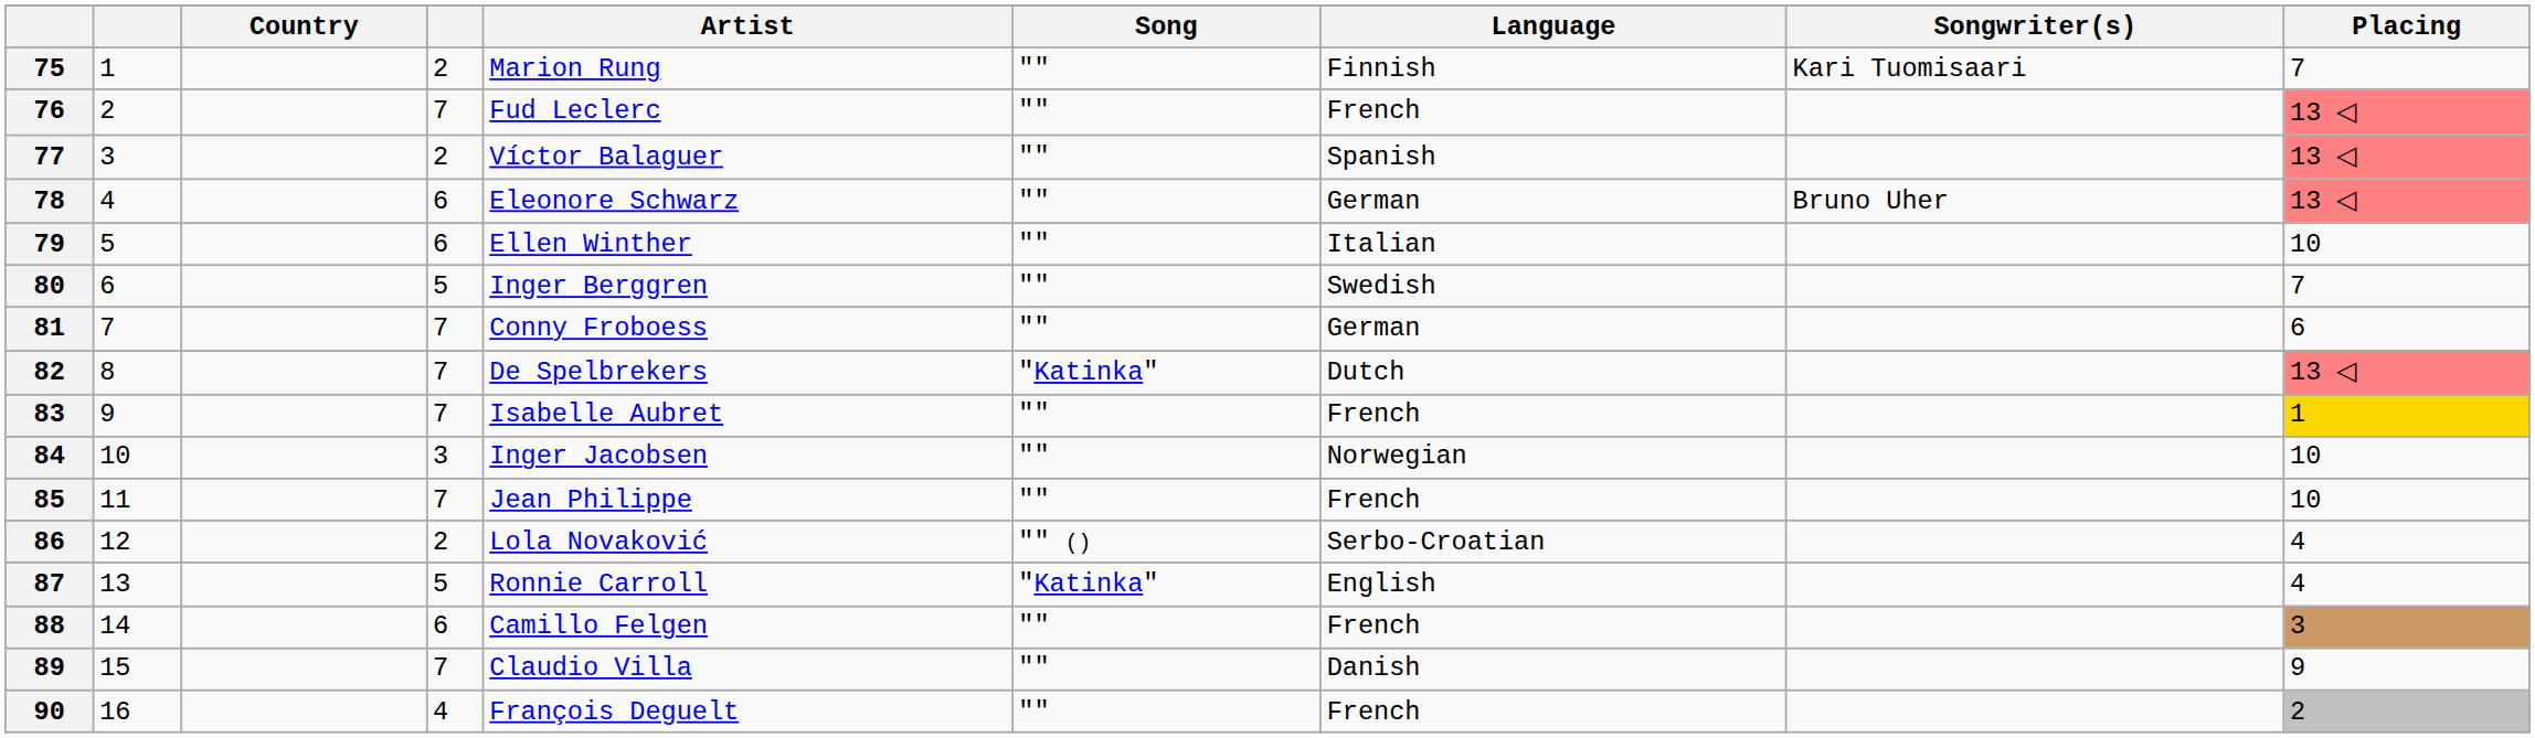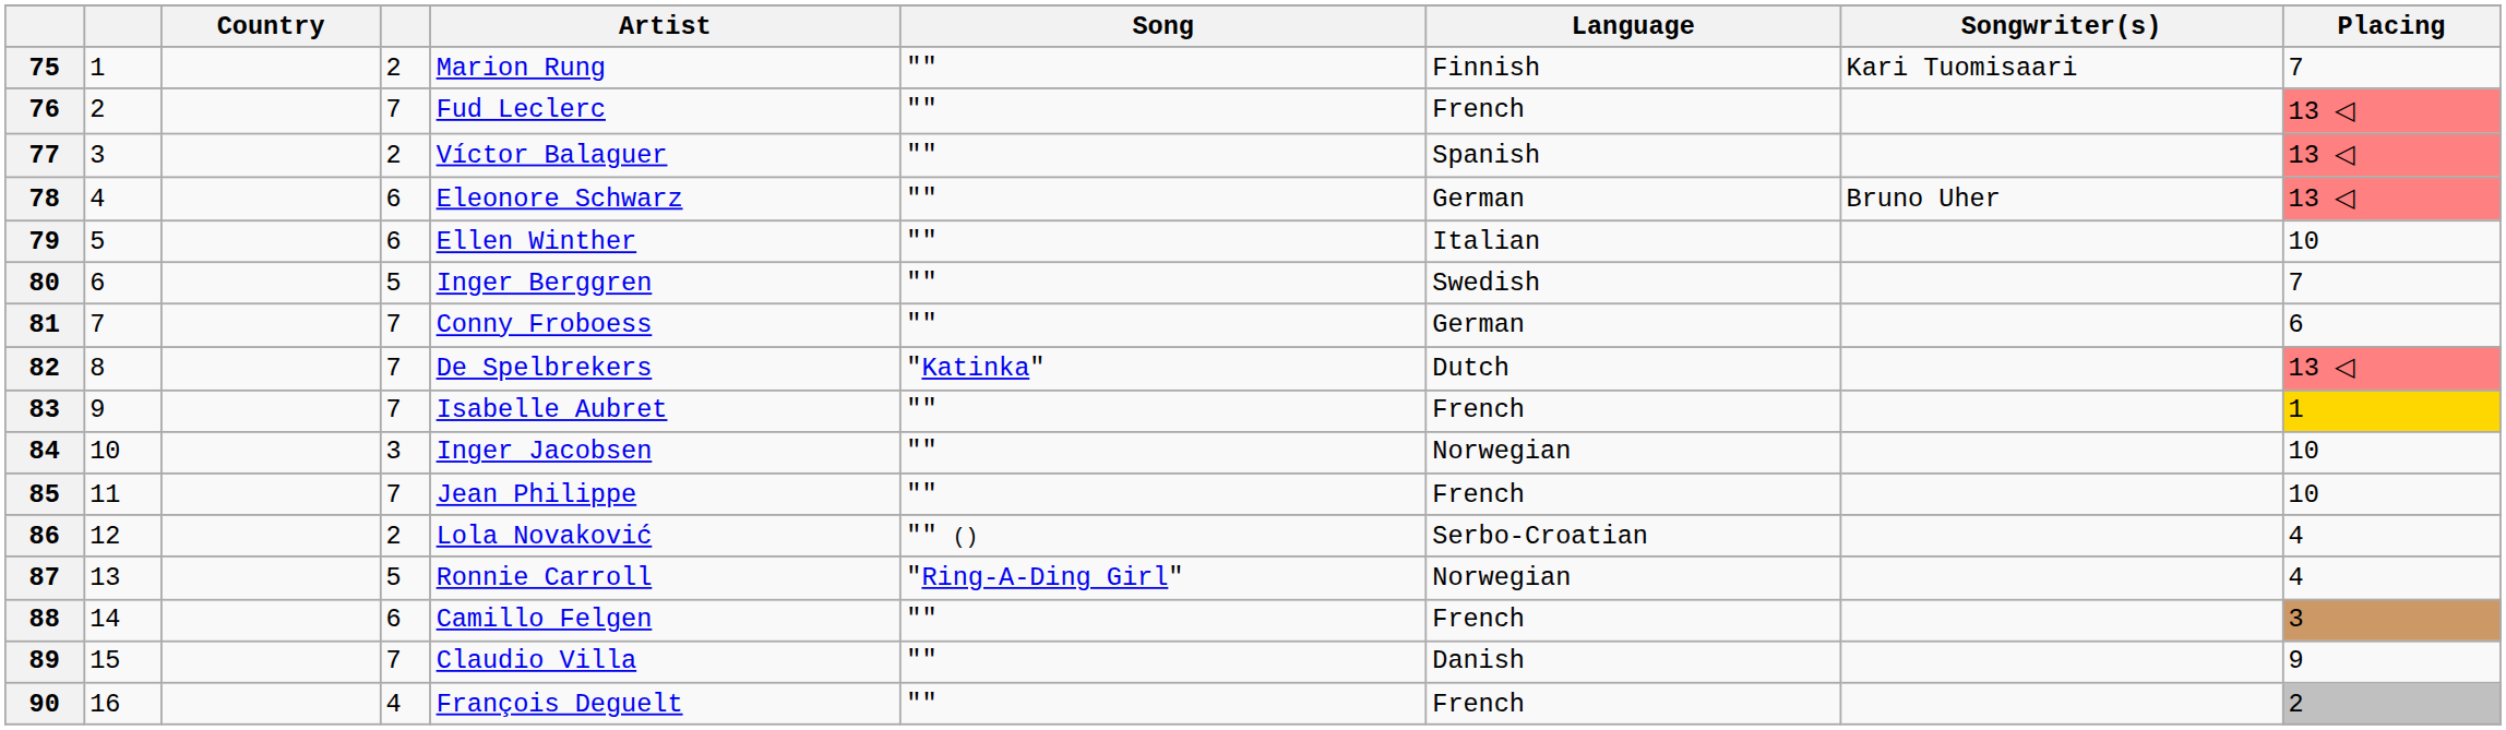 <table class="wikitable plainrowheaders" style="width:100%">
 <tr>
 </tr>
 <tr>
 <th scope="col"></th>
 <th scope="col"></th>
 <th scope="col">Country</th>
 <th scope="col"></th>
 <th scope="col">Artist</th>
 <th scope="col">Song</th>
 <th scope="col">Language</th>
 <th scope="col">Songwriter(s)</th>
 <th scope="col">Placing</th>
 </tr>
 <tr>
 <th scope="row">75</th>
 <td>1</td>
 <td></td>
 <td>2</td>
 <td><a href='#'>Marion Rung</a></td>
 <td>""</td>
 <td>Finnish</td>
 <td>Kari Tuomisaari</td>
 <td>7</td>
 </tr>
 <tr>
 <th scope="row">76</th>
 <td>2</td>
 <td></td>
 <td>7</td>
 <td><a href='#'>Fud Leclerc</a></td>
 <td>""</td>
 <td>French</td>
 <td></td>
 <td bgcolor="#FE8080">13 ◁</td>
 </tr>
 <tr>
 <th scope="row">77</th>
 <td>3</td>
 <td></td>
 <td>2</td>
 <td><a href='#'>Víctor Balaguer</a></td>
 <td>""</td>
 <td>Spanish</td>
 <td></td>
 <td bgcolor="#FE8080">13 ◁</td>
 </tr>
 <tr>
 <th scope="row">78</th>
 <td>4</td>
 <td></td>
 <td>6</td>
 <td><a href='#'>Eleonore Schwarz</a></td>
 <td>""</td>
 <td>German</td>
 <td>Bruno Uher</td>
 <td bgcolor="#FE8080">13 ◁</td>
 </tr>
 <tr>
 <th scope="row">79</th>
 <td>5</td>
 <td></td>
 <td>6</td>
 <td><a href='#'>Ellen Winther</a></td>
 <td>""</td>
 <td>Italian</td>
 <td></td>
 <td>10</td>
 </tr>
 <tr>
 <th scope="row">80</th>
 <td>6</td>
 <td></td>
 <td>5</td>
 <td><a href='#'>Inger Berggren</a></td>
 <td>""</td>
 <td>Swedish</td>
 <td></td>
 <td>7</td>
 </tr>
 <tr>
 <th scope="row">81</th>
 <td>7</td>
 <td></td>
 <td>7</td>
 <td><a href='#'>Conny Froboess</a></td>
 <td>""</td>
 <td>German</td>
 <td></td>
 <td>6</td>
 </tr>
 <tr>
 <th scope="row">82</th>
 <td>8</td>
 <td></td>
 <td>7</td>
 <td><a href='#'>De Spelbrekers</a></td>
 <td>"<a href='#'>Katinka</a>"</td>
 <td>Dutch</td>
 <td></td>
 <td bgcolor="#FE8080">13 ◁</td>
 </tr>
 <tr>
 <th scope="row">83</th>
 <td>9</td>
 <td></td>
 <td>7</td>
 <td><a href='#'>Isabelle Aubret</a></td>
 <td>""</td>
 <td>French</td>
 <td></td>
 <td bgcolor="gold">1</td>
 </tr>
 <tr>
 <th scope="row">84</th>
 <td>10</td>
 <td></td>
 <td>3</td>
 <td><a href='#'>Inger Jacobsen</a></td>
 <td>""</td>
 <td>Norwegian</td>
 <td></td>
 <td>10</td>
 </tr>
 <tr>
 <th scope="row">85</th>
 <td>11</td>
 <td></td>
 <td>7</td>
 <td><a href='#'>Jean Philippe</a></td>
 <td>""</td>
 <td>French</td>
 <td></td>
 <td>10</td>
 </tr>
 <tr>
 <th scope="row">86</th>
 <td>12</td>
 <td></td>
 <td>2</td>
 <td><a href='#'>Lola Novaković</a></td>
 <td>"" <small>()</small></td>
 <td>Serbo-Croatian</td>
 <td></td>
 <td>4</td>
 </tr>
 <tr>
 <th scope="row">87</th>
 <td>13</td>
 <td></td>
 <td>5</td>
 <td><a href='#'>Ronnie Carroll</a></td>
-<td>"<a href='#'>Katinka</a>"</td>
-<td>English</td>
+<td>"<a href='#'>Ring-A-Ding Girl</a>"</td>
+<td>Norwegian</td>
 <td></td>
 <td>4</td>
 </tr>
 <tr>
 <th scope="row">88</th>
 <td>14</td>
 <td></td>
 <td>6</td>
 <td><a href='#'>Camillo Felgen</a></td>
 <td>""</td>
 <td>French</td>
 <td></td>
 <td bgcolor="#C96">3</td>
 </tr>
 <tr>
 <th scope="row">89</th>
 <td>15</td>
 <td></td>
 <td>7</td>
 <td><a href='#'>Claudio Villa</a></td>
 <td>""</td>
 <td>Danish</td>
 <td></td>
 <td>9</td>
 </tr>
 <tr>
 <th scope="row">90</th>
 <td>16</td>
 <td></td>
 <td>4</td>
 <td><a href='#'>François Deguelt</a></td>
 <td>""</td>
 <td>French</td>
 <td></td>
 <td bgcolor="silver">2</td>
 </tr>
 </table>
